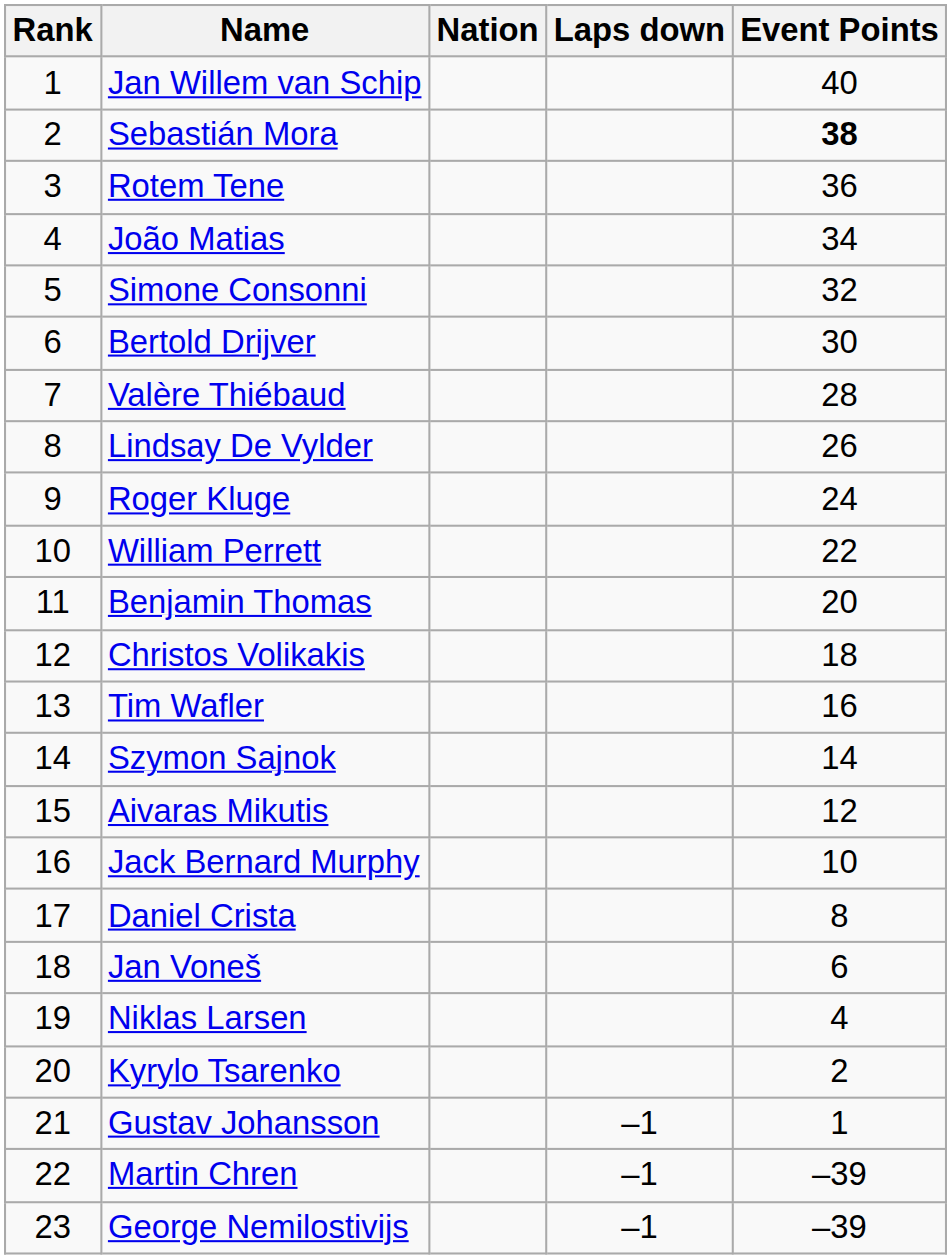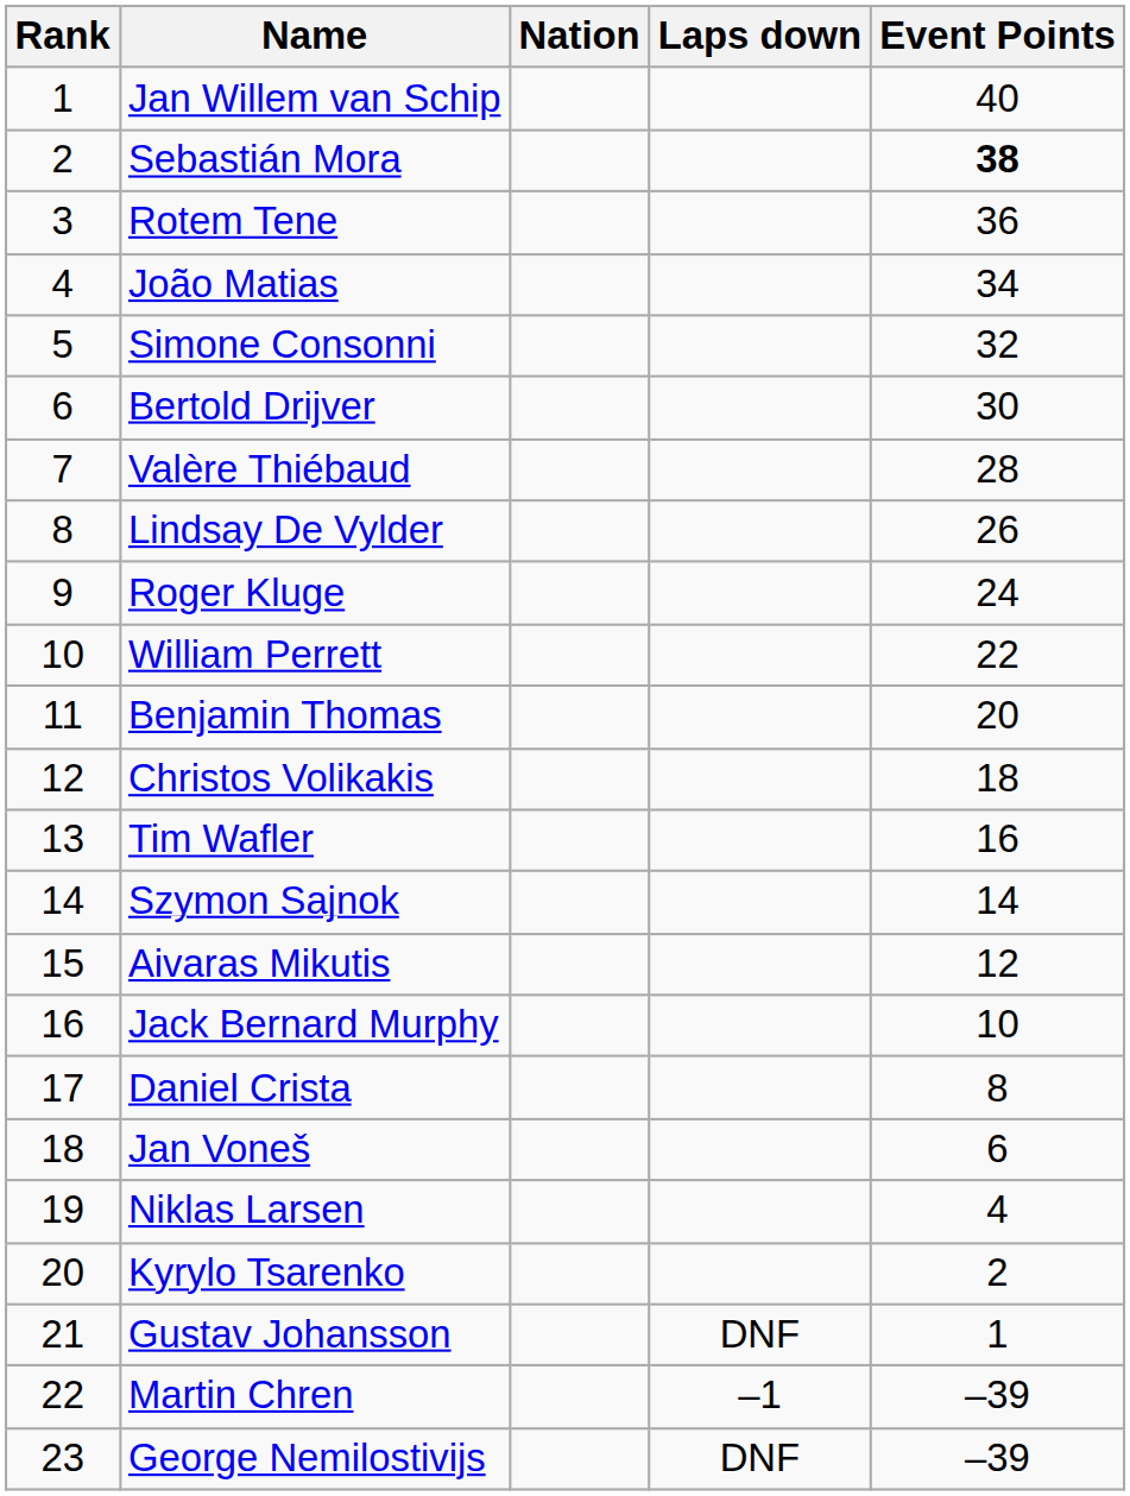 <table class="wikitable sortable" style="text-align:center">
 <tr>
 <th>Rank</th>
 <th>Name</th>
 <th>Nation</th>
 <th>Laps down</th>
 <th>Event Points</th>
 </tr>
 <tr>
 <td>1</td>
 <td align=left><a href='#'>Jan Willem van Schip</a></td>
 <td align=left></td>
 <td></td>
 <td>40</td>
 </tr>
 <tr>
 <td>2</td>
 <td align=left><a href='#'>Sebastián Mora</a></td>
 <td align=left></td>
 <td></td>
 <td><strong>38</strong></td>
 </tr>
 <tr>
 <td>3</td>
 <td align=left><a href='#'>Rotem Tene</a></td>
 <td align=left></td>
 <td></td>
 <td>36</td>
 </tr>
 <tr>
 <td>4</td>
 <td align=left><a href='#'>João Matias</a></td>
 <td align=left></td>
 <td></td>
 <td>34</td>
 </tr>
 <tr>
 <td>5</td>
 <td align=left><a href='#'>Simone Consonni</a></td>
 <td align=left></td>
 <td></td>
 <td>32</td>
 </tr>
 <tr>
 <td>6</td>
 <td align=left><a href='#'>Bertold Drijver</a></td>
 <td align=left></td>
 <td></td>
 <td>30</td>
 </tr>
 <tr>
 <td>7</td>
 <td align=left><a href='#'>Valère Thiébaud</a></td>
 <td align=left></td>
 <td></td>
 <td>28</td>
 </tr>
 <tr>
 <td>8</td>
 <td align=left><a href='#'>Lindsay De Vylder</a></td>
 <td align=left></td>
 <td></td>
 <td>26</td>
 </tr>
 <tr>
 <td>9</td>
 <td align=left><a href='#'>Roger Kluge</a></td>
 <td align=left></td>
 <td></td>
 <td>24</td>
 </tr>
 <tr>
 <td>10</td>
 <td align=left><a href='#'>William Perrett</a></td>
 <td align=left></td>
 <td></td>
 <td>22</td>
 </tr>
 <tr>
 <td>11</td>
 <td align=left><a href='#'>Benjamin Thomas</a></td>
 <td align=left></td>
 <td></td>
 <td>20</td>
 </tr>
 <tr>
 <td>12</td>
 <td align=left><a href='#'>Christos Volikakis</a></td>
 <td align=left></td>
 <td></td>
 <td>18</td>
 </tr>
 <tr>
 <td>13</td>
 <td align=left><a href='#'>Tim Wafler</a></td>
 <td align=left></td>
 <td></td>
 <td>16</td>
 </tr>
 <tr>
 <td>14</td>
 <td align=left><a href='#'>Szymon Sajnok</a></td>
 <td align=left></td>
 <td></td>
 <td>14</td>
 </tr>
 <tr>
 <td>15</td>
 <td align=left><a href='#'>Aivaras Mikutis</a></td>
 <td align=left></td>
 <td></td>
 <td>12</td>
 </tr>
 <tr>
 <td>16</td>
 <td align=left><a href='#'>Jack Bernard Murphy</a></td>
 <td align=left></td>
 <td></td>
 <td>10</td>
 </tr>
 <tr>
 <td>17</td>
 <td align=left><a href='#'>Daniel Crista</a></td>
 <td align=left></td>
 <td></td>
 <td>8</td>
 </tr>
 <tr>
 <td>18</td>
 <td align=left><a href='#'>Jan Voneš</a></td>
 <td align=left></td>
 <td></td>
 <td>6</td>
 </tr>
 <tr>
 <td>19</td>
 <td align=left><a href='#'>Niklas Larsen</a></td>
 <td align=left></td>
 <td></td>
 <td>4</td>
 </tr>
 <tr>
 <td>20</td>
 <td align=left><a href='#'>Kyrylo Tsarenko</a></td>
 <td align=left></td>
 <td></td>
 <td>2</td>
 </tr>
 <tr>
 <td>21</td>
 <td align=left><a href='#'>Gustav Johansson</a></td>
 <td align=left></td>
-<td>–1</td>
+<td>DNF</td>
 <td>1</td>
 </tr>
 <tr>
 <td>22</td>
 <td align=left><a href='#'>Martin Chren</a></td>
 <td align=left></td>
 <td>–1</td>
 <td>–39</td>
 </tr>
 <tr>
 <td>23</td>
 <td align=left><a href='#'>George Nemilostivijs</a></td>
 <td align=left></td>
-<td>–1</td>
+<td>DNF</td>
 <td>–39</td>
 </tr>
 </table>
